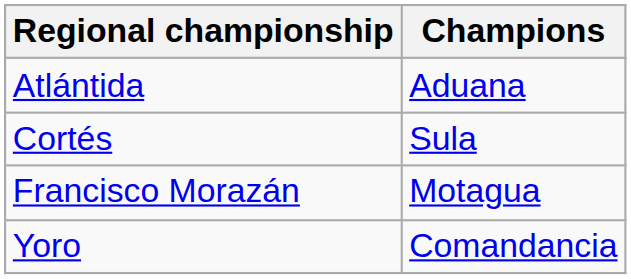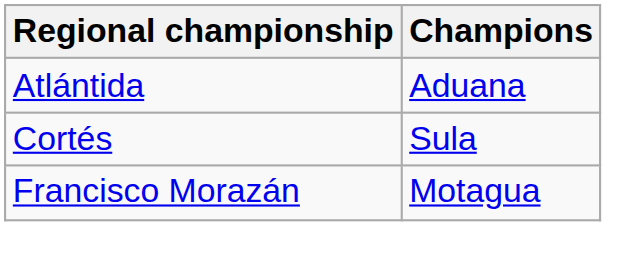 <table class="wikitable">
 <tr>
 <th>Regional championship</th>
 <th>Champions</th>
 </tr>
 <tr>
 <td><a href='#'>Atlántida</a></td>
 <td><a href='#'>Aduana</a></td>
 </tr>
 <tr>
 <td><a href='#'>Cortés</a></td>
 <td><a href='#'>Sula</a></td>
 </tr>
 <tr>
 <td><a href='#'>Francisco Morazán</a></td>
 <td><a href='#'>Motagua</a></td>
 </tr>
-<tr>
-<td><a href='#'>Yoro</a></td>
-<td><a href='#'>Comandancia</a></td>
-</tr>
 </table>
